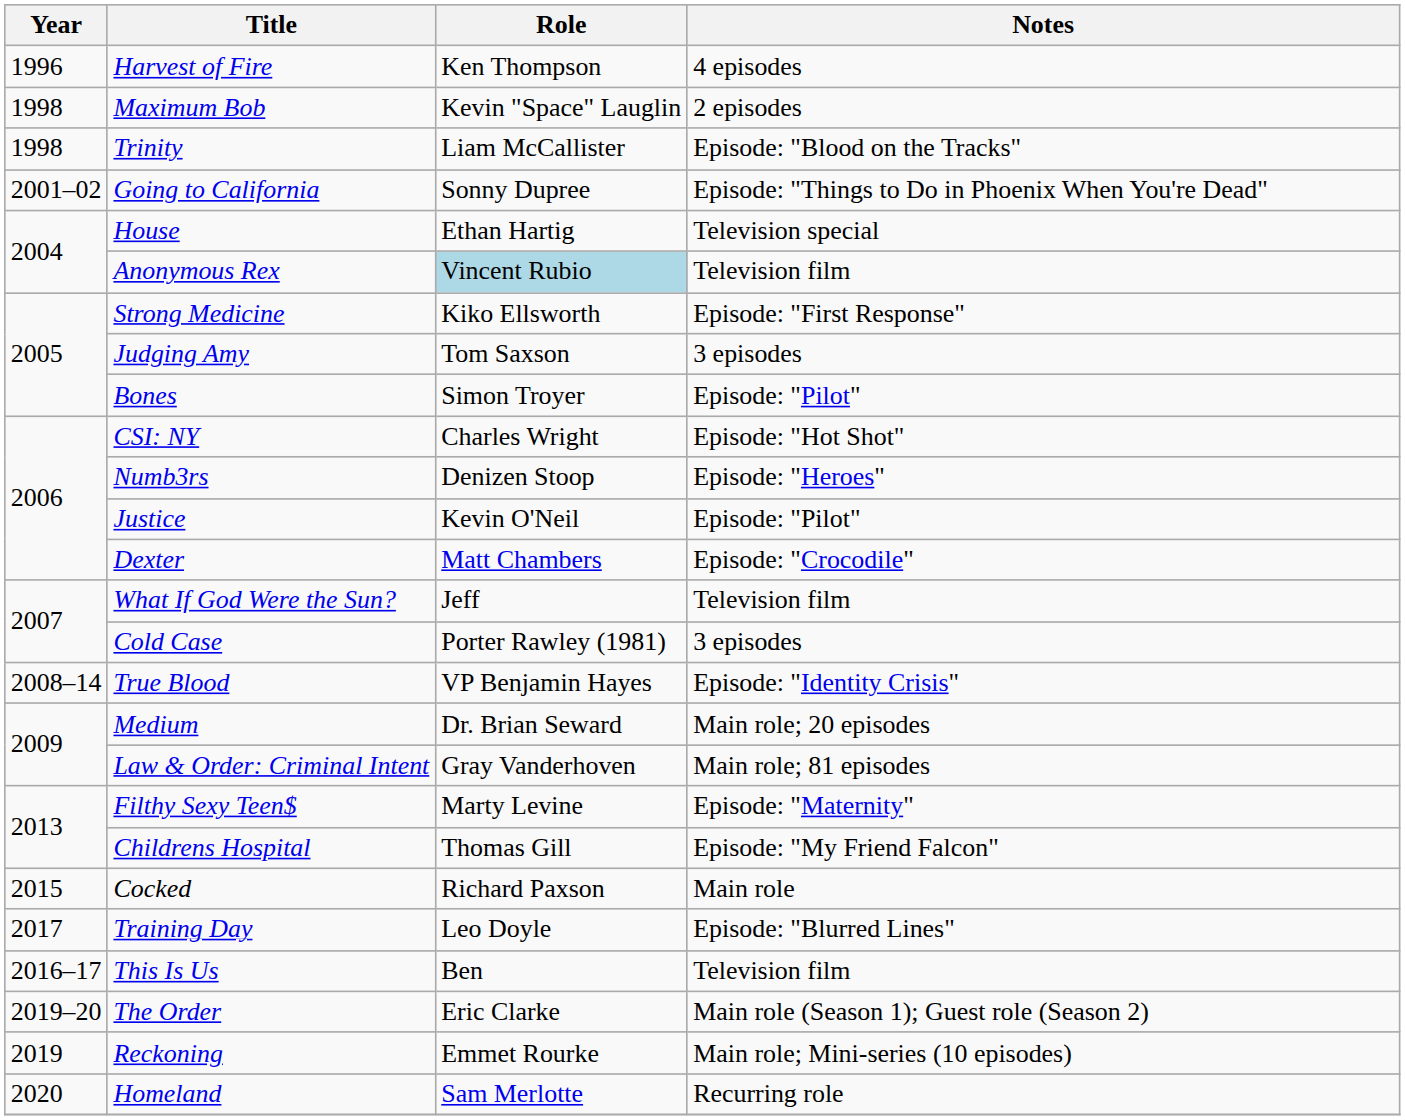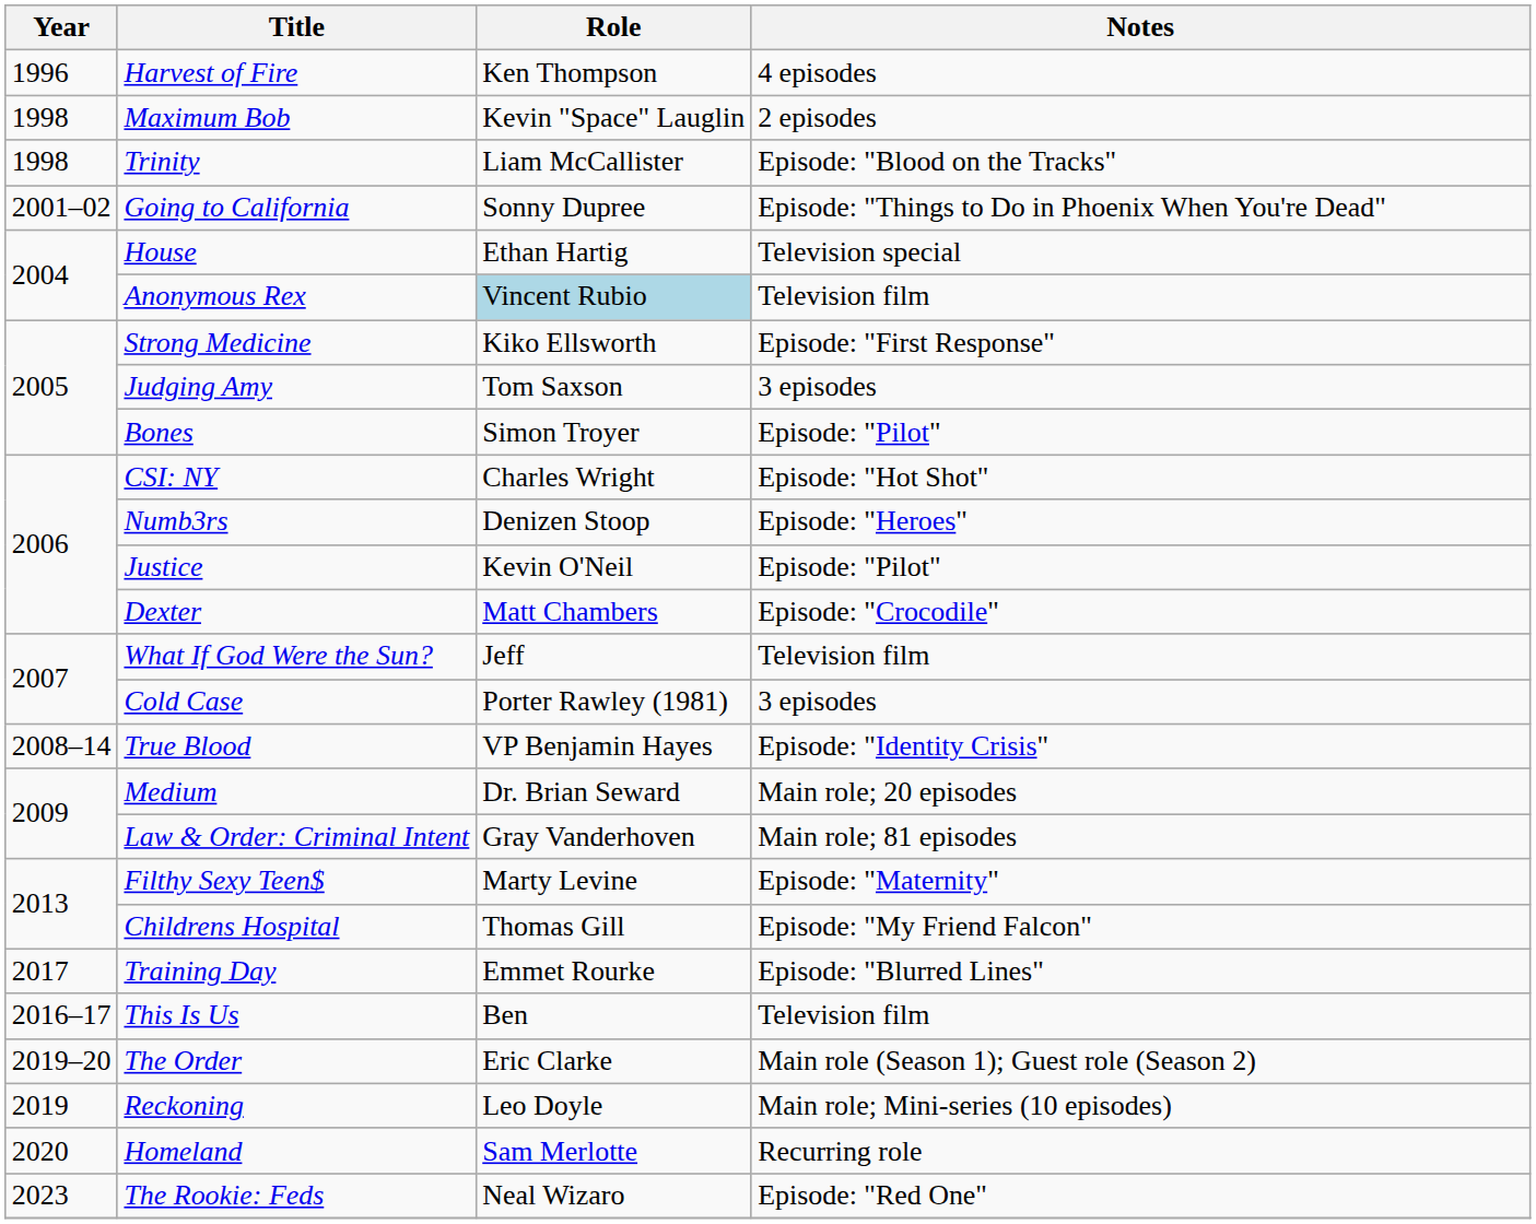 <table class="wikitable sortable">
 <tr>
 <th>Year</th>
 <th>Title</th>
 <th>Role</th>
 <th class="unsortable" style="width:27em;">Notes</th>
 </tr>
 <tr>
 <td>1996</td>
 <td><em><a href='#'>Harvest of Fire</a></em></td>
 <td>Ken Thompson</td>
 <td>4 episodes</td>
 </tr>
 <tr>
 <td>1998</td>
 <td><em><a href='#'>Maximum Bob</a></em></td>
 <td>Kevin "Space" Lauglin</td>
 <td>2 episodes</td>
 </tr>
 <tr>
 <td>1998</td>
 <td><em><a href='#'>Trinity</a></em></td>
 <td>Liam McCallister</td>
 <td>Episode: "Blood on the Tracks"</td>
 </tr>
 <tr>
 <td>2001–02</td>
 <td><em><a href='#'>Going to California</a></em></td>
 <td>Sonny Dupree</td>
 <td>Episode: "Things to Do in Phoenix When You're Dead"</td>
 </tr>
 <tr>
 <td rowspan="2">2004</td>
 <td><em><a href='#'>House</a></em></td>
 <td>Ethan Hartig</td>
 <td>Television special</td>
 </tr>
 <tr>
 <td><em><a href='#'>Anonymous Rex</a></em></td>
 <td style="background: lightblue;">Vincent Rubio</td>
 <td>Television film</td>
 </tr>
 <tr>
 <td rowspan="3">2005</td>
 <td><em><a href='#'>Strong Medicine</a></em></td>
 <td>Kiko Ellsworth</td>
 <td>Episode: "First Response"</td>
 </tr>
 <tr>
 <td><em><a href='#'>Judging Amy</a></em></td>
 <td>Tom Saxson</td>
 <td>3 episodes</td>
 </tr>
 <tr>
 <td><em><a href='#'>Bones</a></em></td>
 <td>Simon Troyer</td>
 <td>Episode: "<a href='#'>Pilot</a>"</td>
 </tr>
 <tr>
 <td rowspan="4">2006</td>
 <td><em><a href='#'>CSI: NY</a></em></td>
 <td>Charles Wright</td>
 <td>Episode: "Hot Shot"</td>
 </tr>
 <tr>
 <td><em><a href='#'>Numb3rs</a></em></td>
 <td>Denizen Stoop</td>
 <td>Episode: "<a href='#'>Heroes</a>"</td>
 </tr>
 <tr>
 <td><em><a href='#'>Justice</a></em></td>
 <td>Kevin O'Neil</td>
 <td>Episode: "Pilot"</td>
 </tr>
 <tr>
 <td><em><a href='#'>Dexter</a></em></td>
 <td><a href='#'>Matt Chambers</a></td>
 <td>Episode: "<a href='#'>Crocodile</a>"</td>
 </tr>
 <tr>
 <td rowspan="2">2007</td>
 <td><em><a href='#'>What If God Were the Sun?</a></em></td>
 <td>Jeff</td>
 <td>Television film</td>
 </tr>
 <tr>
 <td><em><a href='#'>Cold Case</a></em></td>
 <td>Porter Rawley (1981)</td>
 <td>3 episodes</td>
 </tr>
 <tr>
 <td>2008–14</td>
 <td><em><a href='#'>True Blood</a></em></td>
 <td>VP Benjamin Hayes</td>
 <td>Episode: "<a href='#'>Identity Crisis</a>"</td>
 </tr>
 <tr>
 <td rowspan="2">2009</td>
 <td><em><a href='#'>Medium</a></em></td>
 <td>Dr. Brian Seward</td>
 <td>Main role; 20 episodes</td>
 </tr>
 <tr>
 <td><em><a href='#'>Law & Order: Criminal Intent</a></em></td>
 <td>Gray Vanderhoven</td>
 <td>Main role; 81 episodes</td>
 </tr>
 <tr>
 <td rowspan="2">2013</td>
 <td><em><a href='#'>Filthy Sexy Teen$</a></em></td>
 <td>Marty Levine</td>
 <td>Episode: "<a href='#'>Maternity</a>"</td>
 </tr>
 <tr>
 <td><em><a href='#'>Childrens Hospital</a></em></td>
 <td>Thomas Gill</td>
 <td>Episode: "My Friend Falcon"</td>
 </tr>
 <tr>
-<td>2015</td>
-<td><em>Cocked</em></td>
-<td>Richard Paxson</td>
-<td>Main role</td>
-</tr>
-<tr>
 <td>2017</td>
 <td><em><a href='#'>Training Day</a></em></td>
-<td>Leo Doyle</td>
+<td>Emmet Rourke</td>
 <td>Episode: "Blurred Lines"</td>
 </tr>
 <tr>
 <td>2016–17</td>
 <td><em><a href='#'>This Is Us</a></em></td>
 <td>Ben</td>
 <td>Television film</td>
 </tr>
 <tr>
 <td>2019–20</td>
 <td><em><a href='#'>The Order</a></em></td>
 <td>Eric Clarke</td>
 <td>Main role (Season 1); Guest role (Season 2)</td>
 </tr>
 <tr>
 <td>2019</td>
 <td><em><a href='#'>Reckoning</a></em></td>
-<td>Emmet Rourke</td>
+<td>Leo Doyle</td>
 <td>Main role; Mini-series (10 episodes)</td>
 </tr>
 <tr>
 <td>2020</td>
 <td><em><a href='#'>Homeland</a></em></td>
 <td><a href='#'>Sam Merlotte</a></td>
 <td>Recurring role</td>
 </tr>
 <tr>
+<td>2023</td>
+<td><em><a href='#'>The Rookie: Feds</a></em></td>
+<td>Neal Wizaro</td>
+<td>Episode: "Red One"</td>
+</tr>
+<tr>
 </tr>
 </table>
